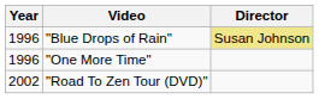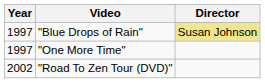 <table class="wikitable">
 <tr>
 <th>Year</th>
 <th>Video</th>
 <th>Director</th>
 </tr>
 <tr>
-<td>1996</td>
+<td>1997</td>
 <td>"Blue Drops of Rain"</td>
 <td style="background: khaki;">Susan Johnson</td>
 </tr>
 <tr>
-<td>1996</td>
+<td>1997</td>
 <td>"One More Time"</td>
 <td></td>
 </tr>
 <tr>
 <td>2002</td>
 <td>"Road To Zen Tour (DVD)"</td>
 <td></td>
 </tr>
 </table>
